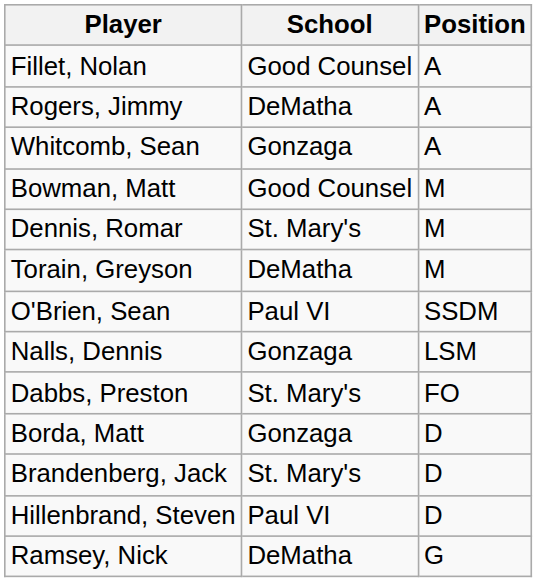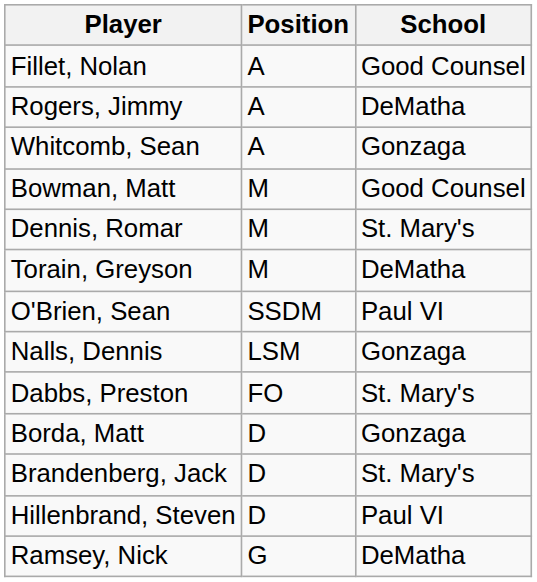 <table class="wikitable sortable">
 <tr>
 <th>Player</th>
+<th>Position</th>
 <th>School</th>
-<th>Position</th>
 </tr>
 <tr>
 <td>Fillet, Nolan</td>
+<td>A</td>
 <td>Good Counsel</td>
-<td>A</td>
 </tr>
 <tr>
 <td>Rogers, Jimmy</td>
+<td>A</td>
 <td>DeMatha</td>
-<td>A</td>
 </tr>
 <tr>
 <td>Whitcomb, Sean</td>
+<td>A</td>
 <td>Gonzaga</td>
-<td>A</td>
 </tr>
 <tr>
 <td>Bowman, Matt</td>
+<td>M</td>
 <td>Good Counsel</td>
-<td>M</td>
 </tr>
 <tr>
 <td>Dennis, Romar</td>
+<td>M</td>
 <td>St. Mary's</td>
-<td>M</td>
 </tr>
 <tr>
 <td>Torain, Greyson</td>
+<td>M</td>
 <td>DeMatha</td>
-<td>M</td>
 </tr>
 <tr>
 <td>O'Brien, Sean</td>
+<td>SSDM</td>
 <td>Paul VI</td>
-<td>SSDM</td>
 </tr>
 <tr>
 <td>Nalls, Dennis</td>
+<td>LSM</td>
 <td>Gonzaga</td>
-<td>LSM</td>
 </tr>
 <tr>
 <td>Dabbs, Preston</td>
+<td>FO</td>
 <td>St. Mary's</td>
-<td>FO</td>
 </tr>
 <tr>
 <td>Borda, Matt</td>
+<td>D</td>
 <td>Gonzaga</td>
-<td>D</td>
 </tr>
 <tr>
 <td>Brandenberg, Jack</td>
+<td>D</td>
 <td>St. Mary's</td>
-<td>D</td>
 </tr>
 <tr>
 <td>Hillenbrand, Steven</td>
+<td>D</td>
 <td>Paul VI</td>
-<td>D</td>
 </tr>
 <tr>
 <td>Ramsey, Nick</td>
+<td>G</td>
 <td>DeMatha</td>
-<td>G</td>
 </tr>
 </table>
